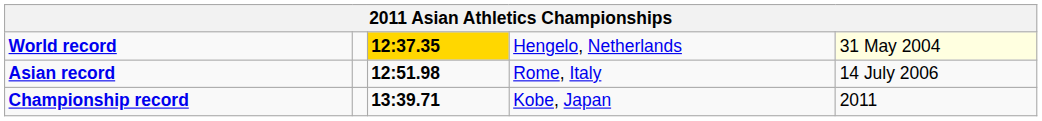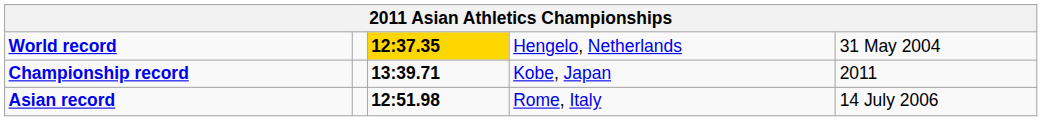 <table class="wikitable" width=75%>
 <tr>
 <th colspan="5">2011 Asian Athletics Championships</th>
 </tr>
 <tr>
 <td><strong><a href='#'>World record</a></strong></td>
 <td></td>
 <td style="background: gold;"><strong>12:37.35</strong></td>
 <td><a href='#'>Hengelo</a>, <a href='#'>Netherlands</a></td>
-<td style="background: lightyellow;">31 May 2004</td>
+<td>31 May 2004</td>
+</tr>
+<tr>
+<td><strong><a href='#'>Championship record</a></strong></td>
+<td></td>
+<td><strong>13:39.71</strong></td>
+<td><a href='#'>Kobe</a>, <a href='#'>Japan</a></td>
+<td>2011</td>
 </tr>
 <tr>
 <td><strong><a href='#'>Asian record</a></strong></td>
 <td></td>
 <td><strong>12:51.98</strong></td>
 <td><a href='#'>Rome</a>, <a href='#'>Italy</a></td>
 <td>14 July 2006</td>
 </tr>
-<tr>
-<td><strong><a href='#'>Championship record</a></strong></td>
-<td></td>
-<td><strong>13:39.71</strong></td>
-<td><a href='#'>Kobe</a>, <a href='#'>Japan</a></td>
-<td>2011</td>
-</tr>
 </table>
